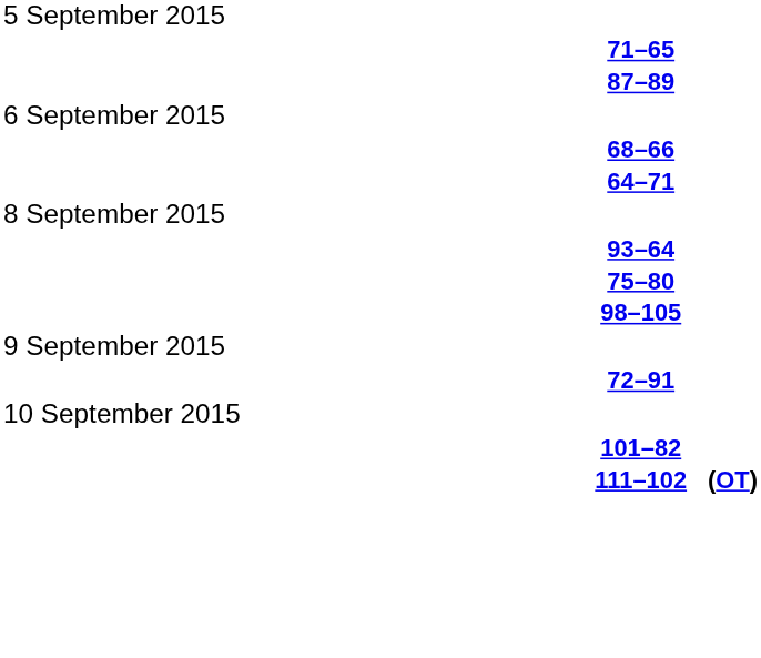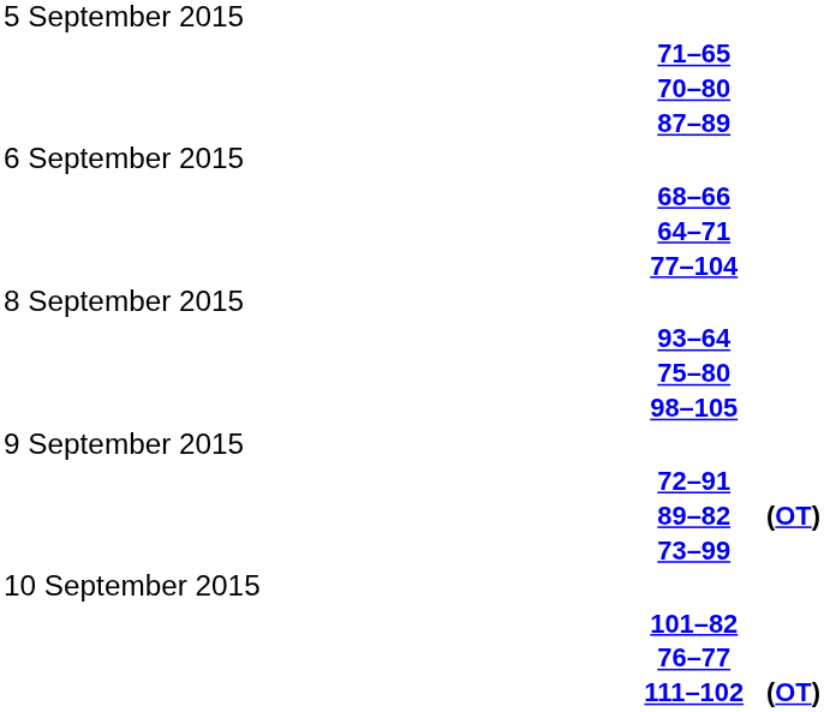 <table style="width:100%;" cellspacing="1">
 <tr>
 <th width=25%></th>
 <th width=2%></th>
 <th width=6%></th>
 <th width=2%></th>
 <th width=25%></th>
 </tr>
 <tr>
 <td>5 September 2015</td>
 </tr>
 <tr style=font-size:90%>
 <td align=right><strong></strong></td>
 <td></td>
 <td align=center><strong><a href='#'>71–65</a></strong></td>
+<td></td>
+<td><strong></strong></td>
+<td></td>
+</tr>
+<tr style=font-size:90%>
+<td align=right><strong></strong></td>
+<td></td>
+<td align=center><strong><a href='#'>70–80</a></strong></td>
 <td></td>
 <td><strong></strong></td>
 <td></td>
 </tr>
 <tr style=font-size:90%>
 <td align=right><strong></strong></td>
 <td></td>
 <td align=center><strong><a href='#'>87–89</a></strong></td>
 <td></td>
 <td><strong></strong></td>
 <td></td>
 </tr>
 <tr>
 <td>6 September 2015</td>
 </tr>
 <tr style=font-size:90%>
 <td align=right><strong></strong></td>
 <td></td>
 <td align=center><strong><a href='#'>68–66</a></strong></td>
 <td></td>
 <td><strong></strong></td>
 <td></td>
 </tr>
 <tr style=font-size:90%>
 <td align=right><strong></strong></td>
 <td></td>
 <td align=center><strong><a href='#'>64–71</a></strong></td>
+<td></td>
+<td><strong></strong></td>
+<td></td>
+</tr>
+<tr style=font-size:90%>
+<td align=right><strong></strong></td>
+<td></td>
+<td align=center><strong><a href='#'>77–104</a></strong></td>
 <td></td>
 <td><strong></strong></td>
 <td></td>
 </tr>
 <tr>
 <td>8 September 2015</td>
 </tr>
 <tr style=font-size:90%>
 <td align=right><strong></strong></td>
 <td></td>
 <td align=center><strong><a href='#'>93–64</a></strong></td>
 <td></td>
 <td><strong></strong></td>
 <td></td>
 </tr>
 <tr style=font-size:90%>
 <td align=right><strong></strong></td>
 <td></td>
 <td align=center><strong><a href='#'>75–80</a></strong></td>
 <td></td>
 <td><strong></strong></td>
 <td></td>
 </tr>
 <tr style=font-size:90%>
 <td align=right><strong></strong></td>
 <td></td>
 <td align=center><strong><a href='#'>98–105</a></strong></td>
 <td></td>
 <td><strong></strong></td>
 <td></td>
 </tr>
 <tr>
 <td>9 September 2015</td>
 </tr>
 <tr style=font-size:90%>
 <td align=right><strong></strong></td>
 <td></td>
 <td align=center><strong><a href='#'>72–91</a></strong></td>
 <td></td>
 <td><strong></strong></td>
 <td></td>
 </tr>
+<tr style=font-size:90%>
+<td align=right><strong></strong></td>
+<td></td>
+<td align=center><strong><a href='#'>89–82</a></strong></td>
+<td><strong>(<a href='#'>OT</a>)</strong></td>
+<td><strong></strong></td>
+<td></td>
+</tr>
+<tr style=font-size:90%>
+<td align=right><strong></strong></td>
+<td></td>
+<td align=center><strong><a href='#'>73–99</a></strong></td>
+<td></td>
+<td><strong></strong></td>
+<td></td>
+</tr>
 <tr>
 <td>10 September 2015</td>
 </tr>
 <tr style=font-size:90%>
 <td align=right><strong></strong></td>
 <td></td>
 <td align=center><strong><a href='#'>101–82</a></strong></td>
 <td></td>
 <td><strong></strong></td>
 <td></td>
 </tr>
 <tr style=font-size:90%>
 <td align=right><strong></strong></td>
 <td></td>
+<td align=center><strong><a href='#'>76–77</a></strong></td>
+<td></td>
+<td><strong></strong></td>
+<td></td>
+</tr>
+<tr style=font-size:90%>
+<td align=right><strong></strong></td>
+<td></td>
 <td align=center><strong><a href='#'>111–102</a></strong></td>
 <td><strong>(<a href='#'>OT</a>)</strong></td>
 <td><strong></strong></td>
 <td></td>
 </tr>
 </table>
